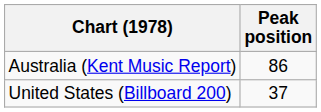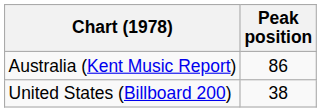 <table class="wikitable">
 <tr>
 <th>Chart (1978)</th>
 <th>Peak<br> position</th>
 </tr>
 <tr>
 <td>Australia (<a href='#'>Kent Music Report</a>)</td>
 <td align="center">86</td>
 </tr>
 <tr>
 <td>United States (<a href='#'>Billboard 200</a>)</td>
-<td align="center">37</td>
+<td align="center">38</td>
 </tr>
 </table>
